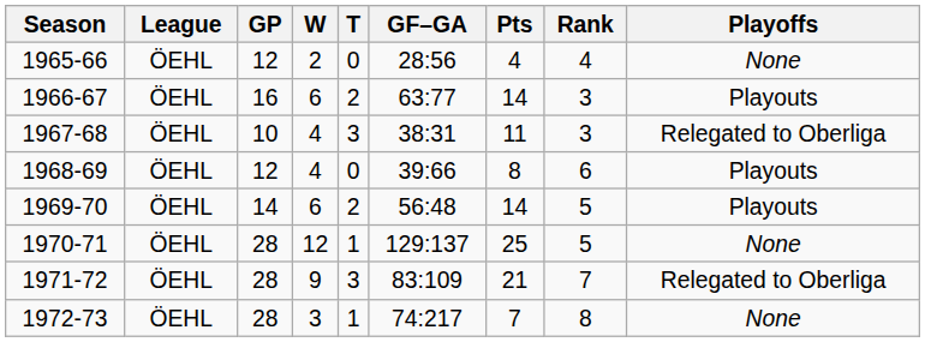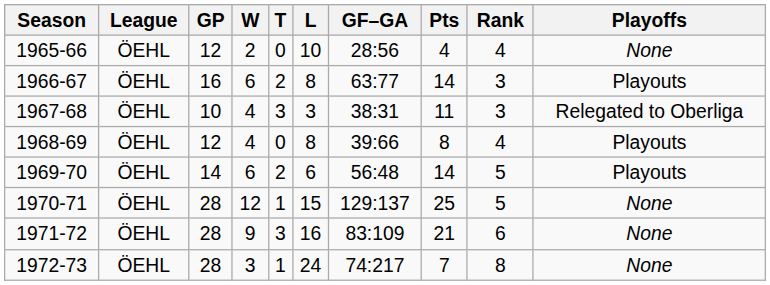 <table class="wikitable" style="font-size:95%; width:600px;">
 <tr bgcolor="#dddddd">
 <th>Season</th>
 <th>League</th>
 <th>GP</th>
 <th>W</th>
 <th>T</th>
+<th>L</th>
 <th>GF–GA</th>
 <th>Pts</th>
 <th>Rank</th>
 <th>Playoffs</th>
 </tr>
 <tr align="center">
 <td>1965-66</td>
 <td>ÖEHL</td>
 <td>12</td>
 <td>2</td>
 <td>0</td>
+<td>10</td>
 <td>28:56</td>
 <td>4</td>
 <td>4</td>
 <td><em>None</em></td>
 </tr>
 <tr align="center">
 <td>1966-67</td>
 <td>ÖEHL</td>
 <td>16</td>
 <td>6</td>
 <td>2</td>
+<td>8</td>
 <td>63:77</td>
 <td>14</td>
 <td>3</td>
 <td>Playouts</td>
 </tr>
 <tr align="center">
 <td>1967-68</td>
 <td>ÖEHL</td>
 <td>10</td>
 <td>4</td>
+<td>3</td>
 <td>3</td>
 <td>38:31</td>
 <td>11</td>
 <td>3</td>
 <td>Relegated to Oberliga</td>
 </tr>
 <tr align="center">
 <td>1968-69</td>
 <td>ÖEHL</td>
 <td>12</td>
 <td>4</td>
 <td>0</td>
+<td>8</td>
 <td>39:66</td>
 <td>8</td>
-<td>6</td>
+<td>4</td>
 <td>Playouts</td>
 </tr>
 <tr align="center">
 <td>1969-70</td>
 <td>ÖEHL</td>
 <td>14</td>
 <td>6</td>
 <td>2</td>
+<td>6</td>
 <td>56:48</td>
 <td>14</td>
 <td>5</td>
 <td>Playouts</td>
 </tr>
 <tr align="center">
 <td>1970-71</td>
 <td>ÖEHL</td>
 <td>28</td>
 <td>12</td>
 <td>1</td>
+<td>15</td>
 <td>129:137</td>
 <td>25</td>
 <td>5</td>
 <td><em>None</em></td>
 </tr>
 <tr align="center">
 <td>1971-72</td>
 <td>ÖEHL</td>
 <td>28</td>
 <td>9</td>
 <td>3</td>
+<td>16</td>
 <td>83:109</td>
 <td>21</td>
-<td>7</td>
-<td>Relegated to Oberliga</td>
+<td>6</td>
+<td><em>None</em></td>
 </tr>
 <tr align="center">
 <td>1972-73</td>
 <td>ÖEHL</td>
 <td>28</td>
 <td>3</td>
 <td>1</td>
+<td>24</td>
 <td>74:217</td>
 <td>7</td>
 <td>8</td>
 <td><em>None</em></td>
 </tr>
 </table>
